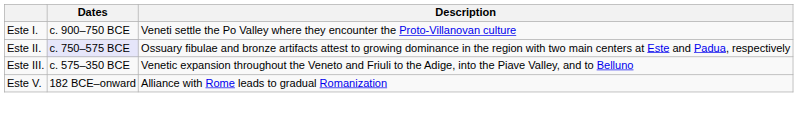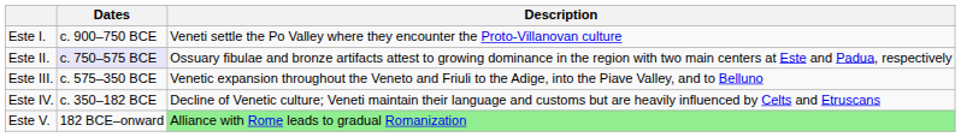 <table class="wikitable">
 <tr>
 <th></th>
 <th>Dates</th>
 <th>Description</th>
 </tr>
 <tr>
 <td>Este I.</td>
 <td>c. 900–750 BCE</td>
 <td>Veneti settle the Po Valley where they encounter the <a href='#'>Proto-Villanovan culture</a></td>
 </tr>
 <tr>
 <td>Este II.</td>
 <td style="background: lavender;">c. 750–575 BCE</td>
 <td>Ossuary fibulae and bronze artifacts attest to growing dominance in the region with two main centers at <a href='#'>Este</a> and <a href='#'>Padua</a>, respectively</td>
 </tr>
 <tr>
 <td>Este III.</td>
 <td>c. 575–350 BCE</td>
 <td>Venetic expansion throughout the Veneto and Friuli to the Adige, into the Piave Valley, and to <a href='#'>Belluno</a></td>
 </tr>
 <tr>
+<td>Este IV.</td>
+<td>c. 350–182 BCE</td>
+<td>Decline of Venetic culture; Veneti maintain their language and customs but are heavily influenced by <a href='#'>Celts</a> and <a href='#'>Etruscans</a></td>
+</tr>
+<tr>
 <td>Este V.</td>
 <td>182 BCE–onward</td>
-<td>Alliance with <a href='#'>Rome</a> leads to gradual <a href='#'>Romanization</a></td>
+<td style="background: lightgreen;">Alliance with <a href='#'>Rome</a> leads to gradual <a href='#'>Romanization</a></td>
 </tr>
 </table>
